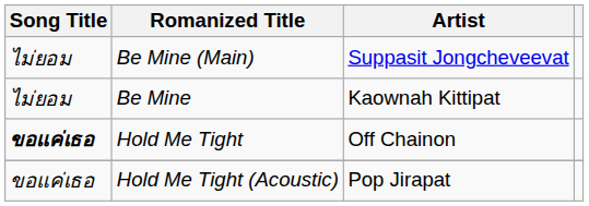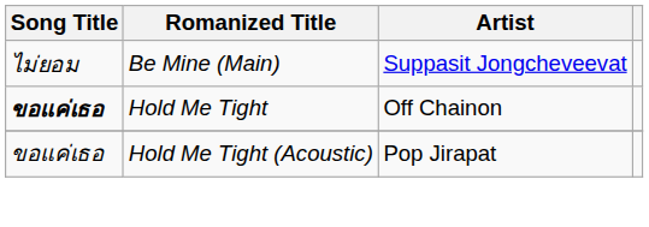 <table class="wikitable">
 <tr>
 <th>Song Title</th>
 <th>Romanized Title</th>
 <th>Artist</th>
 <th></th>
 </tr>
 <tr>
 <td><em>ไม่ยอม</em></td>
 <td><em>Be Mine (Main)</em></td>
 <td><a href='#'>Suppasit Jongcheveevat</a></td>
-<td></td>
-</tr>
-<tr>
-<td><em>ไม่ยอม</em></td>
-<td><em>Be Mine</em></td>
-<td>Kaownah Kittipat</td>
 <td></td>
 </tr>
 <tr>
 <td><strong><em>ขอแค่เธอ</em></strong></td>
 <td><em>Hold Me Tight</em></td>
 <td>Off Chainon</td>
 <td></td>
 </tr>
 <tr>
 </tr>
 <tr>
 <td><em>ขอแค่เธอ</em></td>
 <td><em>Hold Me Tight (Acoustic)</em></td>
 <td>Pop Jirapat</td>
 <td></td>
 </tr>
 </table>
